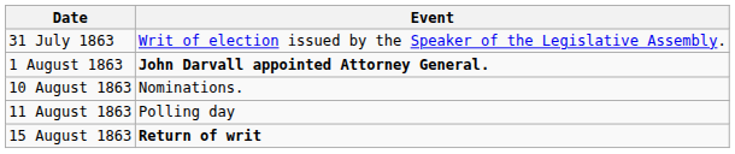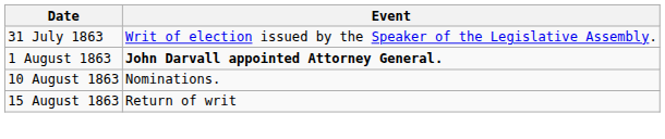 <table class="wikitable">
 <tr>
 <th>Date</th>
 <th>Event</th>
 </tr>
 <tr>
 <td>31 July 1863</td>
 <td><a href='#'>Writ of election</a> issued by the <a href='#'>Speaker of the Legislative Assembly</a>.</td>
 </tr>
 <tr>
 <td>1 August 1863</td>
 <td><strong>John Darvall appointed Attorney General.</strong></td>
 </tr>
 <tr>
 <td>10 August 1863</td>
 <td>Nominations.</td>
 </tr>
 <tr>
-<td>11 August 1863</td>
-<td>Polling day</td>
-</tr>
-<tr>
 <td>15 August 1863</td>
-<td><strong>Return of writ</strong></td>
+<td>Return of writ</td>
 </tr>
 </table>
